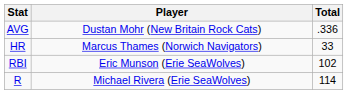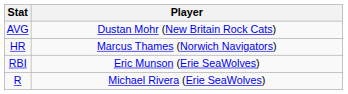 <table class="wikitable" width="40%" style="text-align:center;">
 <tr>
 <th width="5%">Stat</th>
 <th width="150%">Player</th>
-<th width="5%">Total</th>
 </tr>
 <tr>
 <td><a href='#'>AVG</a></td>
 <td><a href='#'>Dustan Mohr</a> (<a href='#'>New Britain Rock Cats</a>)</td>
-<td>.336</td>
 </tr>
 <tr>
 <td><a href='#'>HR</a></td>
 <td><a href='#'>Marcus Thames</a> (<a href='#'>Norwich Navigators</a>)</td>
-<td>33</td>
 </tr>
 <tr>
 <td><a href='#'>RBI</a></td>
 <td><a href='#'>Eric Munson</a> (<a href='#'>Erie SeaWolves</a>)</td>
-<td>102</td>
 </tr>
 <tr>
 <td><a href='#'>R</a></td>
 <td><a href='#'>Michael Rivera</a> (<a href='#'>Erie SeaWolves</a>)</td>
-<td>114</td>
 </tr>
 </table>
